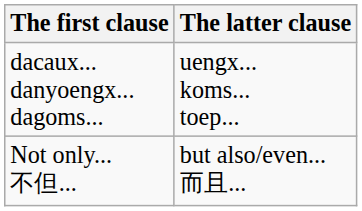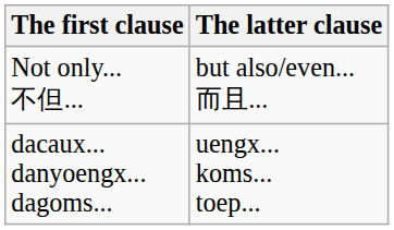 <table class="wikitable">
 <tr>
 <th>The first clause</th>
 <th>The latter clause</th>
 </tr>
 <tr>
+<td>Not only...<br>不但...</td>
+<td>but also/even...<br>而且...</td>
+</tr>
+<tr>
 <td>dacaux...<br>danyoengx...<br>dagoms...</td>
 <td>uengx...<br>koms...<br>toep...</td>
 </tr>
-<tr>
-<td>Not only...<br>不但...</td>
-<td>but also/even...<br>而且...</td>
-</tr>
 </table>
